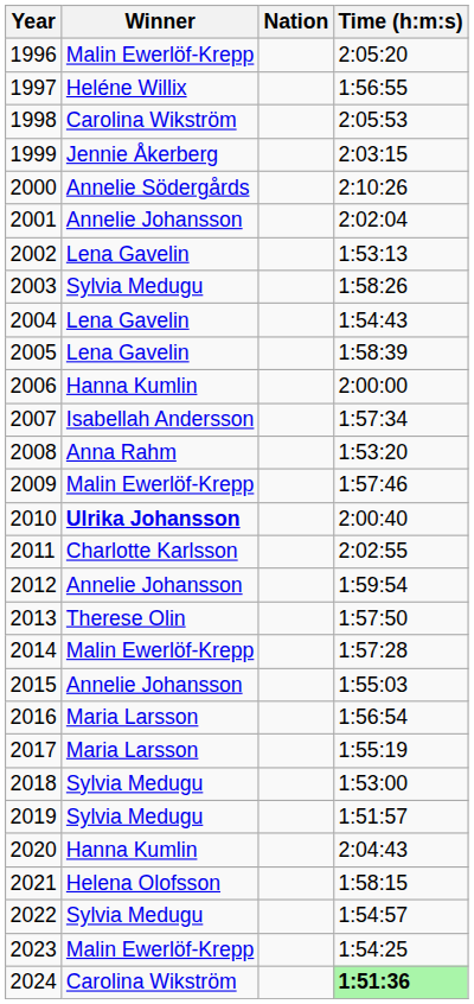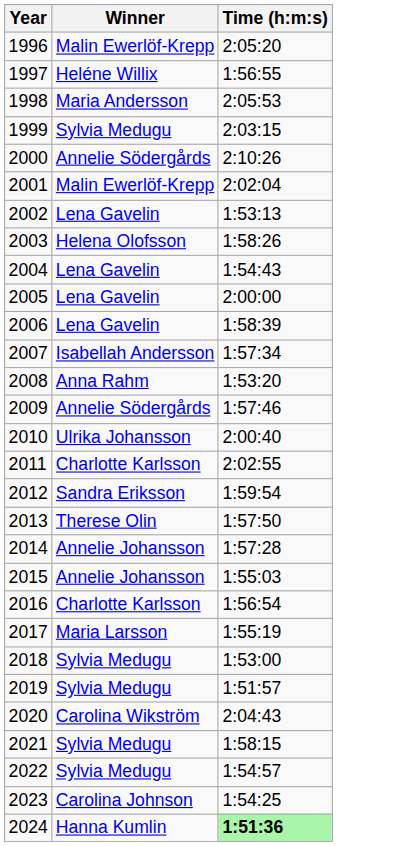 <table class=wikitable>
 <tr>
 <th>Year</th>
 <th>Winner</th>
-<th>Nation</th>
 <th>Time (h:m:s)</th>
 </tr>
 <tr>
 <td>1996</td>
 <td><a href='#'>Malin Ewerlöf-Krepp</a></td>
-<td></td>
 <td>2:05:20</td>
 </tr>
 <tr>
 <td>1997</td>
 <td><a href='#'>Heléne Willix</a></td>
-<td></td>
 <td>1:56:55</td>
 </tr>
 <tr>
 <td>1998</td>
-<td><a href='#'>Carolina Wikström</a></td>
-<td></td>
+<td><a href='#'>Maria Andersson</a></td>
 <td>2:05:53</td>
 </tr>
 <tr>
 <td>1999</td>
-<td><a href='#'>Jennie Åkerberg</a></td>
-<td></td>
+<td><a href='#'>Sylvia Medugu</a></td>
 <td>2:03:15</td>
 </tr>
 <tr>
 <td>2000</td>
 <td><a href='#'>Annelie Södergårds</a></td>
-<td></td>
 <td>2:10:26</td>
 </tr>
 <tr>
 <td>2001</td>
-<td><a href='#'>Annelie Johansson</a></td>
-<td></td>
+<td><a href='#'>Malin Ewerlöf-Krepp</a></td>
 <td>2:02:04</td>
 </tr>
 <tr>
 <td>2002</td>
 <td><a href='#'>Lena Gavelin</a></td>
-<td></td>
 <td>1:53:13</td>
 </tr>
 <tr>
 <td>2003</td>
-<td><a href='#'>Sylvia Medugu</a></td>
-<td></td>
+<td><a href='#'>Helena Olofsson</a></td>
 <td>1:58:26</td>
 </tr>
 <tr>
 <td>2004</td>
 <td><a href='#'>Lena Gavelin</a></td>
-<td></td>
 <td>1:54:43</td>
 </tr>
 <tr>
 <td>2005</td>
 <td><a href='#'>Lena Gavelin</a></td>
-<td></td>
-<td>1:58:39</td>
+<td>2:00:00</td>
 </tr>
 <tr>
 <td>2006</td>
-<td><a href='#'>Hanna Kumlin</a></td>
-<td></td>
-<td>2:00:00</td>
+<td><a href='#'>Lena Gavelin</a></td>
+<td>1:58:39</td>
 </tr>
 <tr>
 <td>2007</td>
 <td><a href='#'>Isabellah Andersson</a></td>
-<td></td>
 <td>1:57:34</td>
 </tr>
 <tr>
 <td>2008</td>
 <td><a href='#'>Anna Rahm</a></td>
-<td></td>
 <td>1:53:20</td>
 </tr>
 <tr>
 <td>2009</td>
-<td><a href='#'>Malin Ewerlöf-Krepp</a></td>
-<td></td>
+<td><a href='#'>Annelie Södergårds</a></td>
 <td>1:57:46</td>
 </tr>
 <tr>
 <td>2010</td>
-<td><strong><a href='#'>Ulrika Johansson</a></strong></td>
-<td></td>
+<td><a href='#'>Ulrika Johansson</a></td>
 <td>2:00:40</td>
 </tr>
 <tr>
 <td>2011</td>
 <td><a href='#'>Charlotte Karlsson</a></td>
-<td></td>
 <td>2:02:55</td>
 </tr>
 <tr>
 <td>2012</td>
-<td><a href='#'>Annelie Johansson</a></td>
-<td></td>
+<td><a href='#'>Sandra Eriksson</a></td>
 <td>1:59:54</td>
 </tr>
 <tr>
 <td>2013</td>
 <td><a href='#'>Therese Olin</a></td>
-<td></td>
 <td>1:57:50</td>
 </tr>
 <tr>
 <td>2014</td>
-<td><a href='#'>Malin Ewerlöf-Krepp</a></td>
-<td></td>
+<td><a href='#'>Annelie Johansson</a></td>
 <td>1:57:28</td>
 </tr>
 <tr>
 <td>2015</td>
 <td><a href='#'>Annelie Johansson</a></td>
-<td></td>
 <td>1:55:03</td>
 </tr>
 <tr>
 <td>2016</td>
-<td><a href='#'>Maria Larsson</a></td>
-<td></td>
+<td><a href='#'>Charlotte Karlsson</a></td>
 <td>1:56:54</td>
 </tr>
 <tr>
 <td>2017</td>
 <td><a href='#'>Maria Larsson</a></td>
-<td></td>
 <td>1:55:19</td>
 </tr>
 <tr>
 <td>2018</td>
 <td><a href='#'>Sylvia Medugu</a></td>
-<td></td>
 <td>1:53:00</td>
 </tr>
 <tr>
 <td>2019</td>
 <td><a href='#'>Sylvia Medugu</a></td>
-<td></td>
 <td>1:51:57</td>
 </tr>
 <tr>
 <td>2020</td>
-<td><a href='#'>Hanna Kumlin</a></td>
-<td></td>
+<td><a href='#'>Carolina Wikström</a></td>
 <td>2:04:43</td>
 </tr>
 <tr>
 <td>2021</td>
-<td><a href='#'>Helena Olofsson</a></td>
-<td></td>
+<td><a href='#'>Sylvia Medugu</a></td>
 <td>1:58:15</td>
 </tr>
 <tr>
 <td>2022</td>
 <td><a href='#'>Sylvia Medugu</a></td>
-<td></td>
 <td>1:54:57</td>
 </tr>
 <tr>
 <td>2023</td>
-<td><a href='#'>Malin Ewerlöf-Krepp</a></td>
-<td></td>
+<td><a href='#'>Carolina Johnson</a></td>
 <td>1:54:25</td>
 </tr>
 <tr>
 <td>2024</td>
-<td><a href='#'>Carolina Wikström</a></td>
-<td></td>
+<td><a href='#'>Hanna Kumlin</a></td>
 <td bgcolor=#A9F5A9><strong>1:51:36</strong></td>
 </tr>
 </table>
